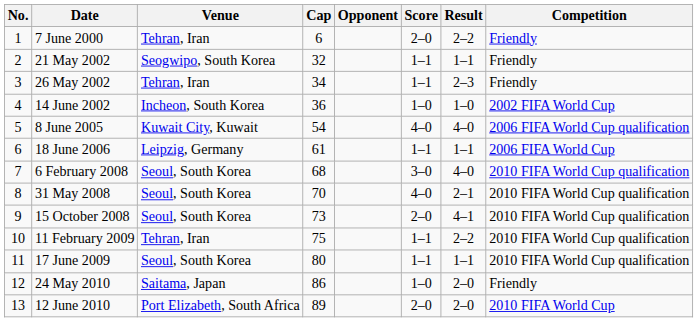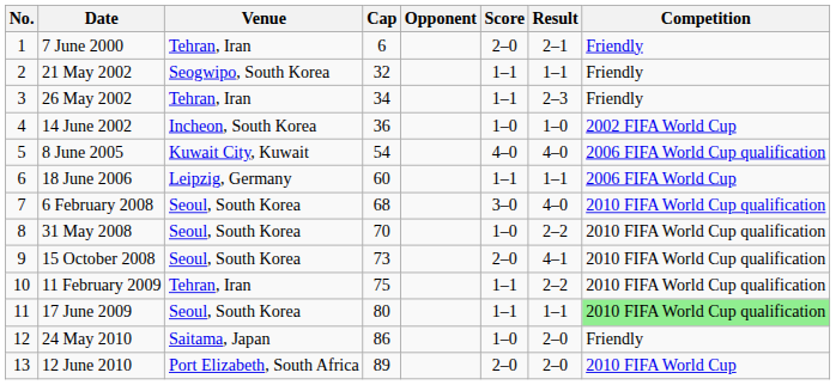 <table class="wikitable sortable">
 <tr>
 <th scope=col>No.</th>
 <th scope=col data-sort-type=date>Date</th>
 <th scope=col>Venue</th>
 <th scope=col>Cap</th>
 <th scope=col>Opponent</th>
 <th scope=col>Score</th>
 <th scope=col>Result</th>
 <th scope=col>Competition</th>
 </tr>
 <tr>
 <td style="text-align:center;">1</td>
 <td>7 June 2000</td>
 <td><a href='#'>Tehran</a>, Iran</td>
 <td align=center>6</td>
 <td></td>
 <td align=center>2–0</td>
-<td align=center>2–2</td>
+<td align=center>2–1</td>
 <td><a href='#'>Friendly</a></td>
 </tr>
 <tr>
 <td style="text-align:center;">2</td>
 <td>21 May 2002</td>
 <td><a href='#'>Seogwipo</a>, South Korea</td>
 <td align=center>32</td>
 <td></td>
 <td align=center>1–1</td>
 <td align=center>1–1</td>
 <td>Friendly</td>
 </tr>
 <tr>
 <td style="text-align:center;">3</td>
 <td>26 May 2002</td>
 <td><a href='#'>Tehran</a>, Iran</td>
 <td align=center>34</td>
 <td></td>
 <td align=center>1–1</td>
 <td align=center>2–3</td>
 <td>Friendly</td>
 </tr>
 <tr>
 <td style="text-align:center;">4</td>
 <td>14 June 2002</td>
 <td><a href='#'>Incheon</a>, South Korea</td>
 <td align=center>36</td>
 <td></td>
 <td align=center>1–0</td>
 <td align=center>1–0</td>
 <td><a href='#'>2002 FIFA World Cup</a></td>
 </tr>
 <tr>
 <td style="text-align:center;">5</td>
 <td>8 June 2005</td>
 <td><a href='#'>Kuwait City</a>, Kuwait</td>
 <td align=center>54</td>
 <td></td>
 <td align=center>4–0</td>
 <td align=center>4–0</td>
 <td><a href='#'>2006 FIFA World Cup qualification</a></td>
 </tr>
 <tr>
 <td style="text-align:center;">6</td>
 <td>18 June 2006</td>
 <td><a href='#'>Leipzig</a>, Germany</td>
-<td align=center>61</td>
+<td align=center>60</td>
 <td></td>
 <td align=center>1–1</td>
 <td align=center>1–1</td>
 <td><a href='#'>2006 FIFA World Cup</a></td>
 </tr>
 <tr>
 <td style="text-align:center;">7</td>
 <td>6 February 2008</td>
 <td><a href='#'>Seoul</a>, South Korea</td>
 <td align=center>68</td>
 <td></td>
 <td align=center>3–0</td>
 <td align=center>4–0</td>
 <td><a href='#'>2010 FIFA World Cup qualification</a></td>
 </tr>
 <tr>
 <td style="text-align:center;">8</td>
 <td>31 May 2008</td>
 <td><a href='#'>Seoul</a>, South Korea</td>
 <td align=center>70</td>
 <td></td>
-<td align=center>4–0</td>
-<td align=center>2–1</td>
+<td align=center>1–0</td>
+<td align=center>2–2</td>
 <td>2010 FIFA World Cup qualification</td>
 </tr>
 <tr>
 <td style="text-align:center;">9</td>
 <td>15 October 2008</td>
 <td><a href='#'>Seoul</a>, South Korea</td>
 <td align=center>73</td>
 <td></td>
 <td align=center>2–0</td>
 <td align=center>4–1</td>
 <td>2010 FIFA World Cup qualification</td>
 </tr>
 <tr>
 <td style="text-align:center;">10</td>
 <td>11 February 2009</td>
 <td><a href='#'>Tehran</a>, Iran</td>
 <td align=center>75</td>
 <td></td>
 <td align=center>1–1</td>
 <td align=center>2–2</td>
 <td>2010 FIFA World Cup qualification</td>
 </tr>
 <tr>
 <td style="text-align:center;">11</td>
 <td>17 June 2009</td>
 <td><a href='#'>Seoul</a>, South Korea</td>
 <td align=center>80</td>
 <td></td>
 <td align=center>1–1</td>
 <td align=center>1–1</td>
-<td>2010 FIFA World Cup qualification</td>
+<td style="background: lightgreen;">2010 FIFA World Cup qualification</td>
 </tr>
 <tr>
 <td style="text-align:center;">12</td>
 <td>24 May 2010</td>
 <td><a href='#'>Saitama</a>, Japan</td>
 <td align=center>86</td>
 <td></td>
 <td align=center>1–0</td>
 <td align=center>2–0</td>
 <td>Friendly</td>
 </tr>
 <tr>
 <td style="text-align:center;">13</td>
 <td>12 June 2010</td>
 <td><a href='#'>Port Elizabeth</a>, South Africa</td>
 <td align=center>89</td>
 <td></td>
 <td align=center>2–0</td>
 <td align=center>2–0</td>
 <td><a href='#'>2010 FIFA World Cup</a></td>
 </tr>
 </table>
